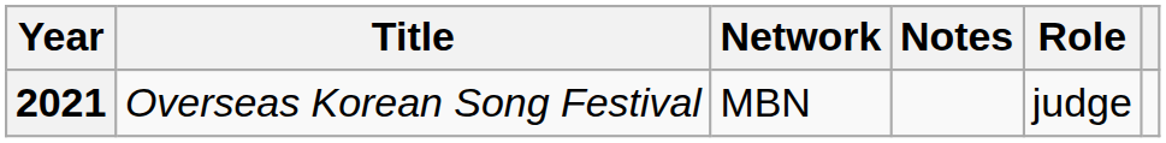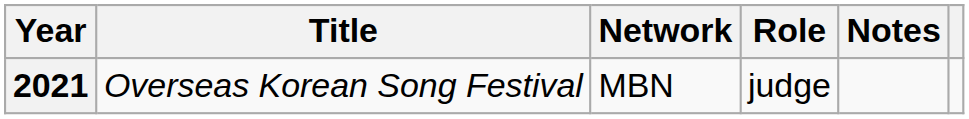 <table class="wikitable sortable plainrowheaders">
 <tr>
 <th scope="col">Year</th>
 <th scope="col">Title</th>
 <th scope="col">Network</th>
+<th scope="col">Role</th>
 <th scope="col">Notes</th>
-<th scope="col">Role</th>
 <th scope="col" class="unsortable"></th>
 </tr>
 <tr>
 <th scope="row">2021</th>
 <td><em>Overseas Korean Song Festival</em></td>
 <td>MBN</td>
+<td>judge</td>
 <td></td>
-<td>judge</td>
 <td></td>
 </tr>
 </table>
